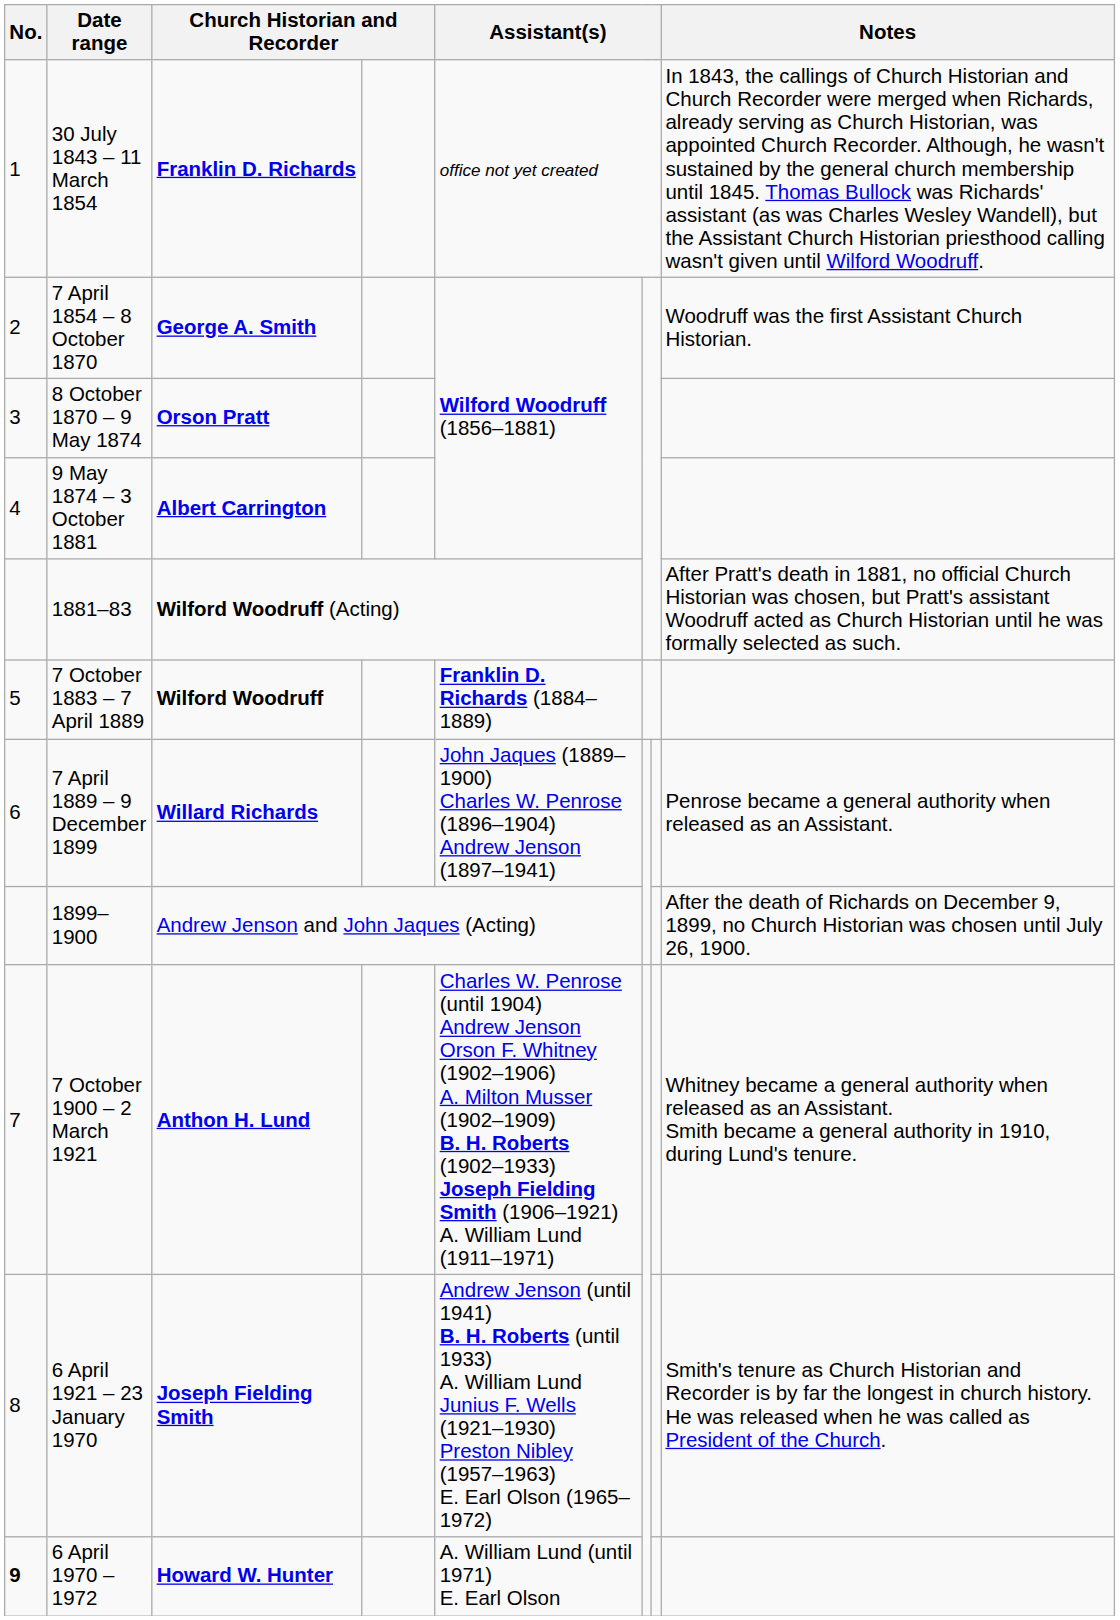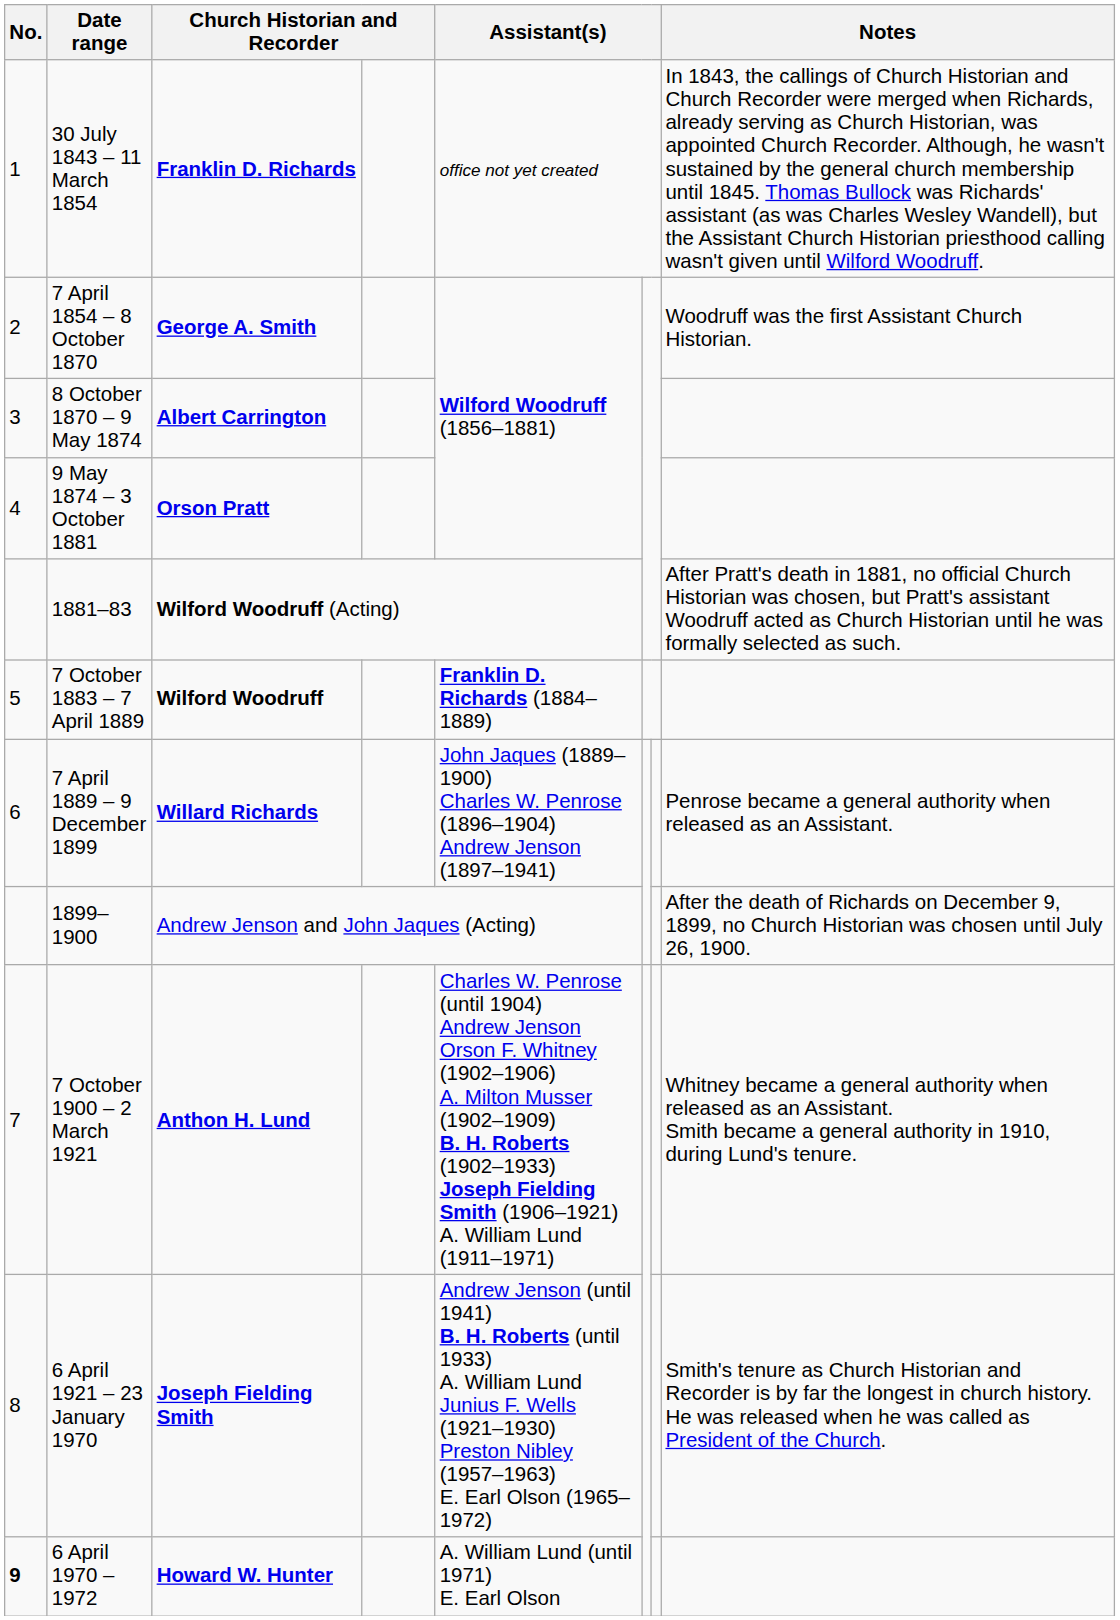 <table class="wikitable" >
 <tr>
 <th>No.</th>
 <th>Date range</th>
 <th colspan="2">Church Historian and Recorder</th>
 <th colspan="3">Assistant(s)</th>
 <th>Notes</th>
 </tr>
 <tr>
 <td width="20">1</td>
 <td width="75">30 July 1843 – 11 March 1854</td>
 <td><strong><a href='#'>Franklin D. Richards</a></strong></td>
 <td width="80"></td>
 <td colspan="3"><small><em>office not yet created</em></small></td>
 <td width="500">In 1843, the callings of Church Historian and Church Recorder were merged when Richards, already serving as Church Historian, was appointed Church Recorder. Although, he wasn't sustained by the general church membership until 1845. <a href='#'>Thomas Bullock</a> was Richards' assistant (as was Charles Wesley Wandell), but the Assistant Church Historian priesthood calling wasn't given until <a href='#'>Wilford Woodruff</a>.</td>
 </tr>
 <tr>
 <td>2</td>
 <td>7 April 1854 – 8 October 1870</td>
 <td><strong><a href='#'>George A. Smith</a></strong></td>
 <td></td>
 <td width="200" rowspan ="3"><strong><a href='#'>Wilford Woodruff</a></strong> (1856–1881)</td>
 <td colspan="2" rowspan ="4"></td>
 <td>Woodruff was the first Assistant Church Historian.</td>
 </tr>
 <tr>
 <td>3</td>
 <td>8 October 1870 – 9 May 1874</td>
-<td><strong><a href='#'>Orson Pratt</a></strong></td>
+<td><strong><a href='#'>Albert Carrington</a></strong></td>
 <td></td>
 <td></td>
 </tr>
 <tr>
 <td>4</td>
 <td>9 May 1874 – 3 October 1881</td>
-<td><strong><a href='#'>Albert Carrington</a></strong></td>
+<td><strong><a href='#'>Orson Pratt</a></strong></td>
 <td></td>
 <td></td>
 </tr>
 <tr>
 <td></td>
 <td>1881–83</td>
 <td colspan = "3"><strong>Wilford Woodruff</strong> (Acting)</td>
 <td>After Pratt's death in 1881, no official Church Historian was chosen, but Pratt's assistant Woodruff acted as Church Historian until he was formally selected as such.</td>
 </tr>
 <tr>
 <td>5</td>
 <td>7 October 1883 – 7 April 1889</td>
 <td><strong>Wilford Woodruff</strong></td>
 <td></td>
 <td><strong><a href='#'>Franklin D. Richards</a></strong> (1884–1889)</td>
 <td colspan="2"></td>
 <td></td>
 </tr>
 <tr>
 <td>6</td>
 <td>7 April 1889 – 9 December 1899</td>
 <td width="200"><strong><a href='#'>Willard Richards</a></strong></td>
 <td></td>
 <td><a href='#'>John Jaques</a> (1889–1900)<br><a href='#'>Charles W. Penrose</a> (1896–1904)<br><a href='#'>Andrew Jenson</a> (1897–1941)</td>
 <td rowspan="2"></td>
 <td></td>
 <td>Penrose became a general authority when released as an Assistant.</td>
 </tr>
 <tr>
 <td></td>
 <td>1899–1900</td>
 <td colspan = "3"><a href='#'>Andrew Jenson</a> and <a href='#'>John Jaques</a> (Acting)</td>
 <td></td>
 <td>After the death of Richards on December 9, 1899, no Church Historian was chosen until July 26, 1900.</td>
 </tr>
 <tr>
 <td>7</td>
 <td>7 October 1900 – 2 March 1921</td>
 <td><strong><a href='#'>Anthon H. Lund</a></strong></td>
 <td></td>
 <td><a href='#'>Charles W. Penrose</a> (until 1904)<br><a href='#'>Andrew Jenson</a><br><a href='#'>Orson F. Whitney</a> (1902–1906)<br><a href='#'>A. Milton Musser</a> (1902–1909)<br><strong><a href='#'>B. H. Roberts</a></strong> (1902–1933)<br><strong><a href='#'>Joseph Fielding Smith</a></strong> (1906–1921)<br>A. William Lund (1911–1971)</td>
 <td rowspan="3"></td>
 <td></td>
 <td>Whitney became a general authority when released as an Assistant. <br>Smith became a general authority in 1910, during Lund's tenure.</td>
 </tr>
 <tr>
 <td>8</td>
 <td>6 April 1921 – 23 January 1970</td>
 <td><strong><a href='#'>Joseph Fielding Smith</a></strong></td>
 <td></td>
 <td><a href='#'>Andrew Jenson</a> (until 1941)<br><strong><a href='#'>B. H. Roberts</a></strong> (until 1933)<br>A. William Lund<br><a href='#'>Junius F. Wells</a> (1921–1930)<br><a href='#'>Preston Nibley</a> (1957–1963)<br>E. Earl Olson (1965–1972)</td>
 <td></td>
 <td>Smith's tenure as Church Historian and Recorder is by far the longest in church history. He was released when he was called as <a href='#'>President of the Church</a>.</td>
 </tr>
 <tr>
 <td><strong>9</strong></td>
 <td>6 April 1970 – 1972</td>
 <td><strong><a href='#'>Howard W. Hunter</a></strong></td>
 <td></td>
 <td>A. William Lund (until 1971)<br>E. Earl Olson</td>
 <td></td>
 </tr>
 </table>
